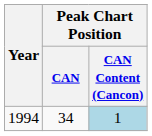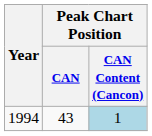 <table class="wikitable">
 <tr>
 <th rowspan="2">Year</th>
 <th colspan="2">Peak Chart Position</th>
 </tr>
 <tr>
 <th width="40"><small><a href='#'>CAN</a></small></th>
 <th width="40"><small><a href='#'>CAN Content (Cancon)</a></small></th>
 </tr>
 <tr>
 <td rowspan=2>1994</td>
-<td align="center">34</td>
+<td align="center">43</td>
 <td align="center" style="background: lightblue;">1</td>
 </tr>
 </table>
